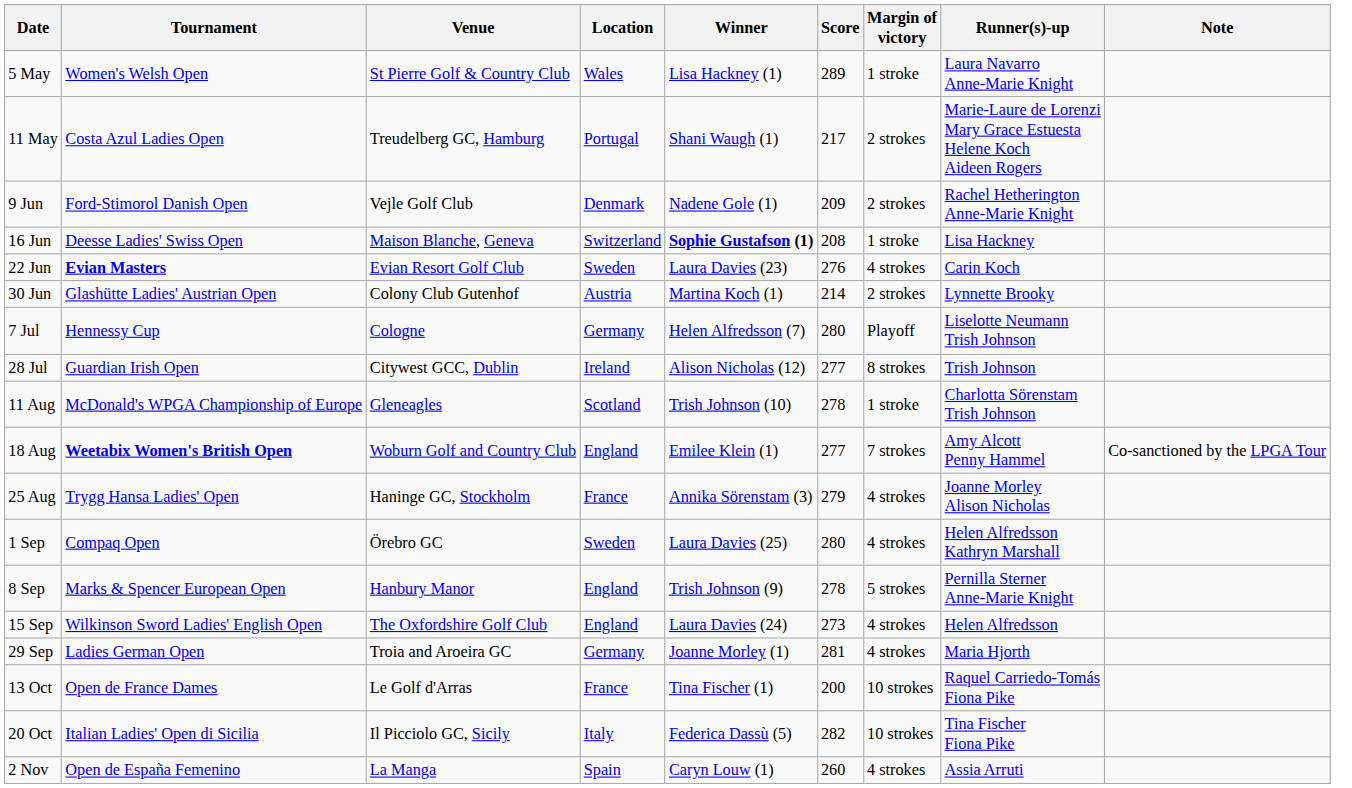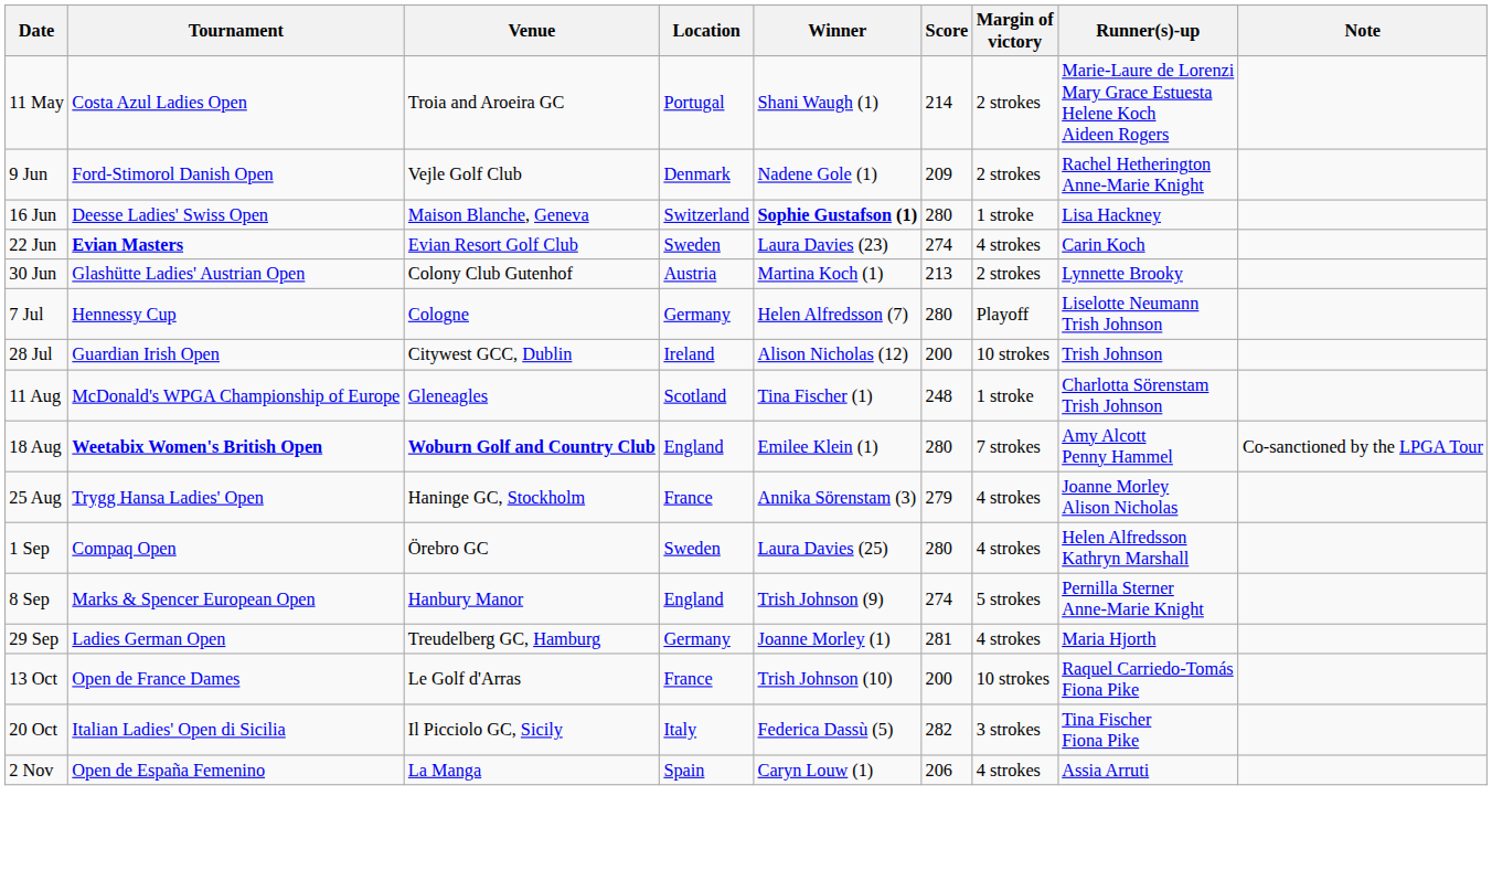 <table class="wikitable" style="font-size:95%">
 <tr>
 <th>Date</th>
 <th>Tournament</th>
 <th>Venue</th>
 <th>Location</th>
 <th>Winner</th>
 <th>Score</th>
 <th>Margin of<br>victory</th>
 <th>Runner(s)-up</th>
 <th>Note</th>
 </tr>
 <tr>
-<td>5 May</td>
-<td><a href='#'>Women's Welsh Open</a></td>
-<td><a href='#'>St Pierre Golf & Country Club</a></td>
-<td><a href='#'>Wales</a></td>
-<td> <a href='#'>Lisa Hackney</a> (1)</td>
-<td>289</td>
-<td>1 stroke</td>
-<td> <a href='#'>Laura Navarro</a><br> <a href='#'>Anne-Marie Knight</a></td>
-<td></td>
-</tr>
-<tr>
 <td>11 May</td>
 <td><a href='#'>Costa Azul Ladies Open</a></td>
-<td>Treudelberg GC, <a href='#'>Hamburg</a></td>
+<td>Troia and Aroeira GC</td>
 <td><a href='#'>Portugal</a></td>
 <td> <a href='#'>Shani Waugh</a> (1)</td>
-<td>217</td>
+<td>214</td>
 <td>2 strokes</td>
 <td> <a href='#'>Marie-Laure de Lorenzi</a><br> <a href='#'>Mary Grace Estuesta</a><br> <a href='#'>Helene Koch</a><br> <a href='#'>Aideen Rogers</a></td>
 <td></td>
 </tr>
 <tr>
 <td>9 Jun</td>
 <td><a href='#'>Ford-Stimorol Danish Open</a></td>
 <td>Vejle Golf Club</td>
 <td><a href='#'>Denmark</a></td>
 <td> <a href='#'>Nadene Gole</a> (1)</td>
 <td>209</td>
 <td>2 strokes</td>
 <td> <a href='#'>Rachel Hetherington</a><br> <a href='#'>Anne-Marie Knight</a></td>
 <td></td>
 </tr>
 <tr>
 <td>16 Jun</td>
 <td><a href='#'>Deesse Ladies' Swiss Open</a></td>
 <td><a href='#'>Maison Blanche</a>, <a href='#'>Geneva</a></td>
 <td><a href='#'>Switzerland</a></td>
 <td><strong> <a href='#'>Sophie Gustafson</a> (1)</strong></td>
-<td>208</td>
+<td>280</td>
 <td>1 stroke</td>
 <td> <a href='#'>Lisa Hackney</a></td>
 <td></td>
 </tr>
 <tr>
 <td>22 Jun</td>
 <td><strong><a href='#'>Evian Masters</a></strong></td>
 <td><a href='#'>Evian Resort Golf Club</a></td>
 <td><a href='#'>Sweden</a></td>
 <td> <a href='#'>Laura Davies</a> (23)</td>
-<td>276</td>
+<td>274</td>
 <td>4 strokes</td>
 <td> <a href='#'>Carin Koch</a></td>
 <td></td>
 </tr>
 <tr>
 <td>30 Jun</td>
 <td><a href='#'>Glashütte Ladies' Austrian Open</a></td>
 <td>Colony Club Gutenhof</td>
 <td><a href='#'>Austria</a></td>
 <td> <a href='#'>Martina Koch</a> (1)</td>
-<td>214</td>
+<td>213</td>
 <td>2 strokes</td>
 <td> <a href='#'>Lynnette Brooky</a></td>
 <td></td>
 </tr>
 <tr>
 <td>7 Jul</td>
 <td><a href='#'>Hennessy Cup</a></td>
 <td><a href='#'>Cologne</a></td>
 <td><a href='#'>Germany</a></td>
 <td> <a href='#'>Helen Alfredsson</a> (7)</td>
 <td>280</td>
 <td>Playoff</td>
 <td> <a href='#'>Liselotte Neumann</a><br> <a href='#'>Trish Johnson</a></td>
 <td></td>
 </tr>
 <tr>
 <td>28 Jul</td>
 <td><a href='#'>Guardian Irish Open</a></td>
 <td>Citywest GCC, <a href='#'>Dublin</a></td>
 <td><a href='#'>Ireland</a></td>
 <td> <a href='#'>Alison Nicholas</a> (12)</td>
-<td>277</td>
-<td>8 strokes</td>
+<td>200</td>
+<td>10 strokes</td>
 <td> <a href='#'>Trish Johnson</a></td>
 <td></td>
 </tr>
 <tr>
 <td>11 Aug</td>
 <td><a href='#'>McDonald's WPGA Championship of Europe</a></td>
 <td><a href='#'>Gleneagles</a></td>
 <td><a href='#'>Scotland</a></td>
-<td> <a href='#'>Trish Johnson</a> (10)</td>
-<td>278</td>
+<td> <a href='#'>Tina Fischer</a> (1)</td>
+<td>248</td>
 <td>1 stroke</td>
 <td> <a href='#'>Charlotta Sörenstam</a><br> <a href='#'>Trish Johnson</a></td>
 <td></td>
 </tr>
 <tr>
 <td>18 Aug</td>
 <td><strong><a href='#'>Weetabix Women's British Open</a></strong></td>
-<td><a href='#'>Woburn Golf and Country Club</a></td>
+<td><strong><a href='#'>Woburn Golf and Country Club</a></strong></td>
 <td><a href='#'>England</a></td>
 <td> <a href='#'>Emilee Klein</a> (1)</td>
-<td>277</td>
+<td>280</td>
 <td>7 strokes</td>
 <td> <a href='#'>Amy Alcott</a><br> <a href='#'>Penny Hammel</a></td>
 <td>Co-sanctioned by the <a href='#'>LPGA Tour</a></td>
 </tr>
 <tr>
 <td>25 Aug</td>
 <td><a href='#'>Trygg Hansa Ladies' Open</a></td>
 <td>Haninge GC, <a href='#'>Stockholm</a></td>
 <td><a href='#'>France</a></td>
 <td> <a href='#'>Annika Sörenstam</a> (3)</td>
 <td>279</td>
 <td>4 strokes</td>
 <td> <a href='#'>Joanne Morley</a><br> <a href='#'>Alison Nicholas</a></td>
 <td></td>
 </tr>
 <tr>
 <td>1 Sep</td>
 <td><a href='#'>Compaq Open</a></td>
 <td>Örebro GC</td>
 <td><a href='#'>Sweden</a></td>
 <td> <a href='#'>Laura Davies</a> (25)</td>
 <td>280</td>
 <td>4 strokes</td>
 <td> <a href='#'>Helen Alfredsson</a><br> <a href='#'>Kathryn Marshall</a></td>
 <td></td>
 </tr>
 <tr>
 <td>8 Sep</td>
 <td><a href='#'>Marks & Spencer European Open</a></td>
 <td><a href='#'>Hanbury Manor</a></td>
 <td><a href='#'>England</a></td>
 <td> <a href='#'>Trish Johnson</a> (9)</td>
-<td>278</td>
+<td>274</td>
 <td>5 strokes</td>
 <td> <a href='#'>Pernilla Sterner</a><br> <a href='#'>Anne-Marie Knight</a></td>
 <td></td>
 </tr>
 <tr>
-<td>15 Sep</td>
-<td><a href='#'>Wilkinson Sword Ladies' English Open</a></td>
-<td><a href='#'>The Oxfordshire Golf Club</a></td>
-<td><a href='#'>England</a></td>
-<td> <a href='#'>Laura Davies</a> (24)</td>
-<td>273</td>
-<td>4 strokes</td>
-<td> <a href='#'>Helen Alfredsson</a></td>
-<td></td>
-</tr>
-<tr>
 <td>29 Sep</td>
 <td><a href='#'>Ladies German Open</a></td>
-<td>Troia and Aroeira GC</td>
+<td>Treudelberg GC, <a href='#'>Hamburg</a></td>
 <td><a href='#'>Germany</a></td>
 <td> <a href='#'>Joanne Morley</a> (1)</td>
 <td>281</td>
 <td>4 strokes</td>
 <td> <a href='#'>Maria Hjorth</a></td>
 <td></td>
 </tr>
 <tr>
 <td>13 Oct</td>
 <td><a href='#'>Open de France Dames</a></td>
 <td>Le Golf d'Arras</td>
 <td><a href='#'>France</a></td>
-<td> <a href='#'>Tina Fischer</a> (1)</td>
+<td> <a href='#'>Trish Johnson</a> (10)</td>
 <td>200</td>
 <td>10 strokes</td>
 <td> <a href='#'>Raquel Carriedo-Tomás</a><br> <a href='#'>Fiona Pike</a></td>
 <td></td>
 </tr>
 <tr>
 <td>20 Oct</td>
 <td><a href='#'>Italian Ladies' Open di Sicilia</a></td>
 <td>Il Picciolo GC, <a href='#'>Sicily</a></td>
 <td><a href='#'>Italy</a></td>
 <td> <a href='#'>Federica Dassù</a> (5)</td>
 <td>282</td>
-<td>10 strokes</td>
+<td>3 strokes</td>
 <td> <a href='#'>Tina Fischer</a><br> <a href='#'>Fiona Pike</a></td>
 <td></td>
 </tr>
 <tr>
 <td>2 Nov</td>
 <td><a href='#'>Open de España Femenino</a></td>
 <td><a href='#'>La Manga</a></td>
 <td><a href='#'>Spain</a></td>
 <td> <a href='#'>Caryn Louw</a> (1)</td>
-<td>260</td>
+<td>206</td>
 <td>4 strokes</td>
 <td> <a href='#'>Assia Arruti</a></td>
 <td></td>
 </tr>
 </table>
